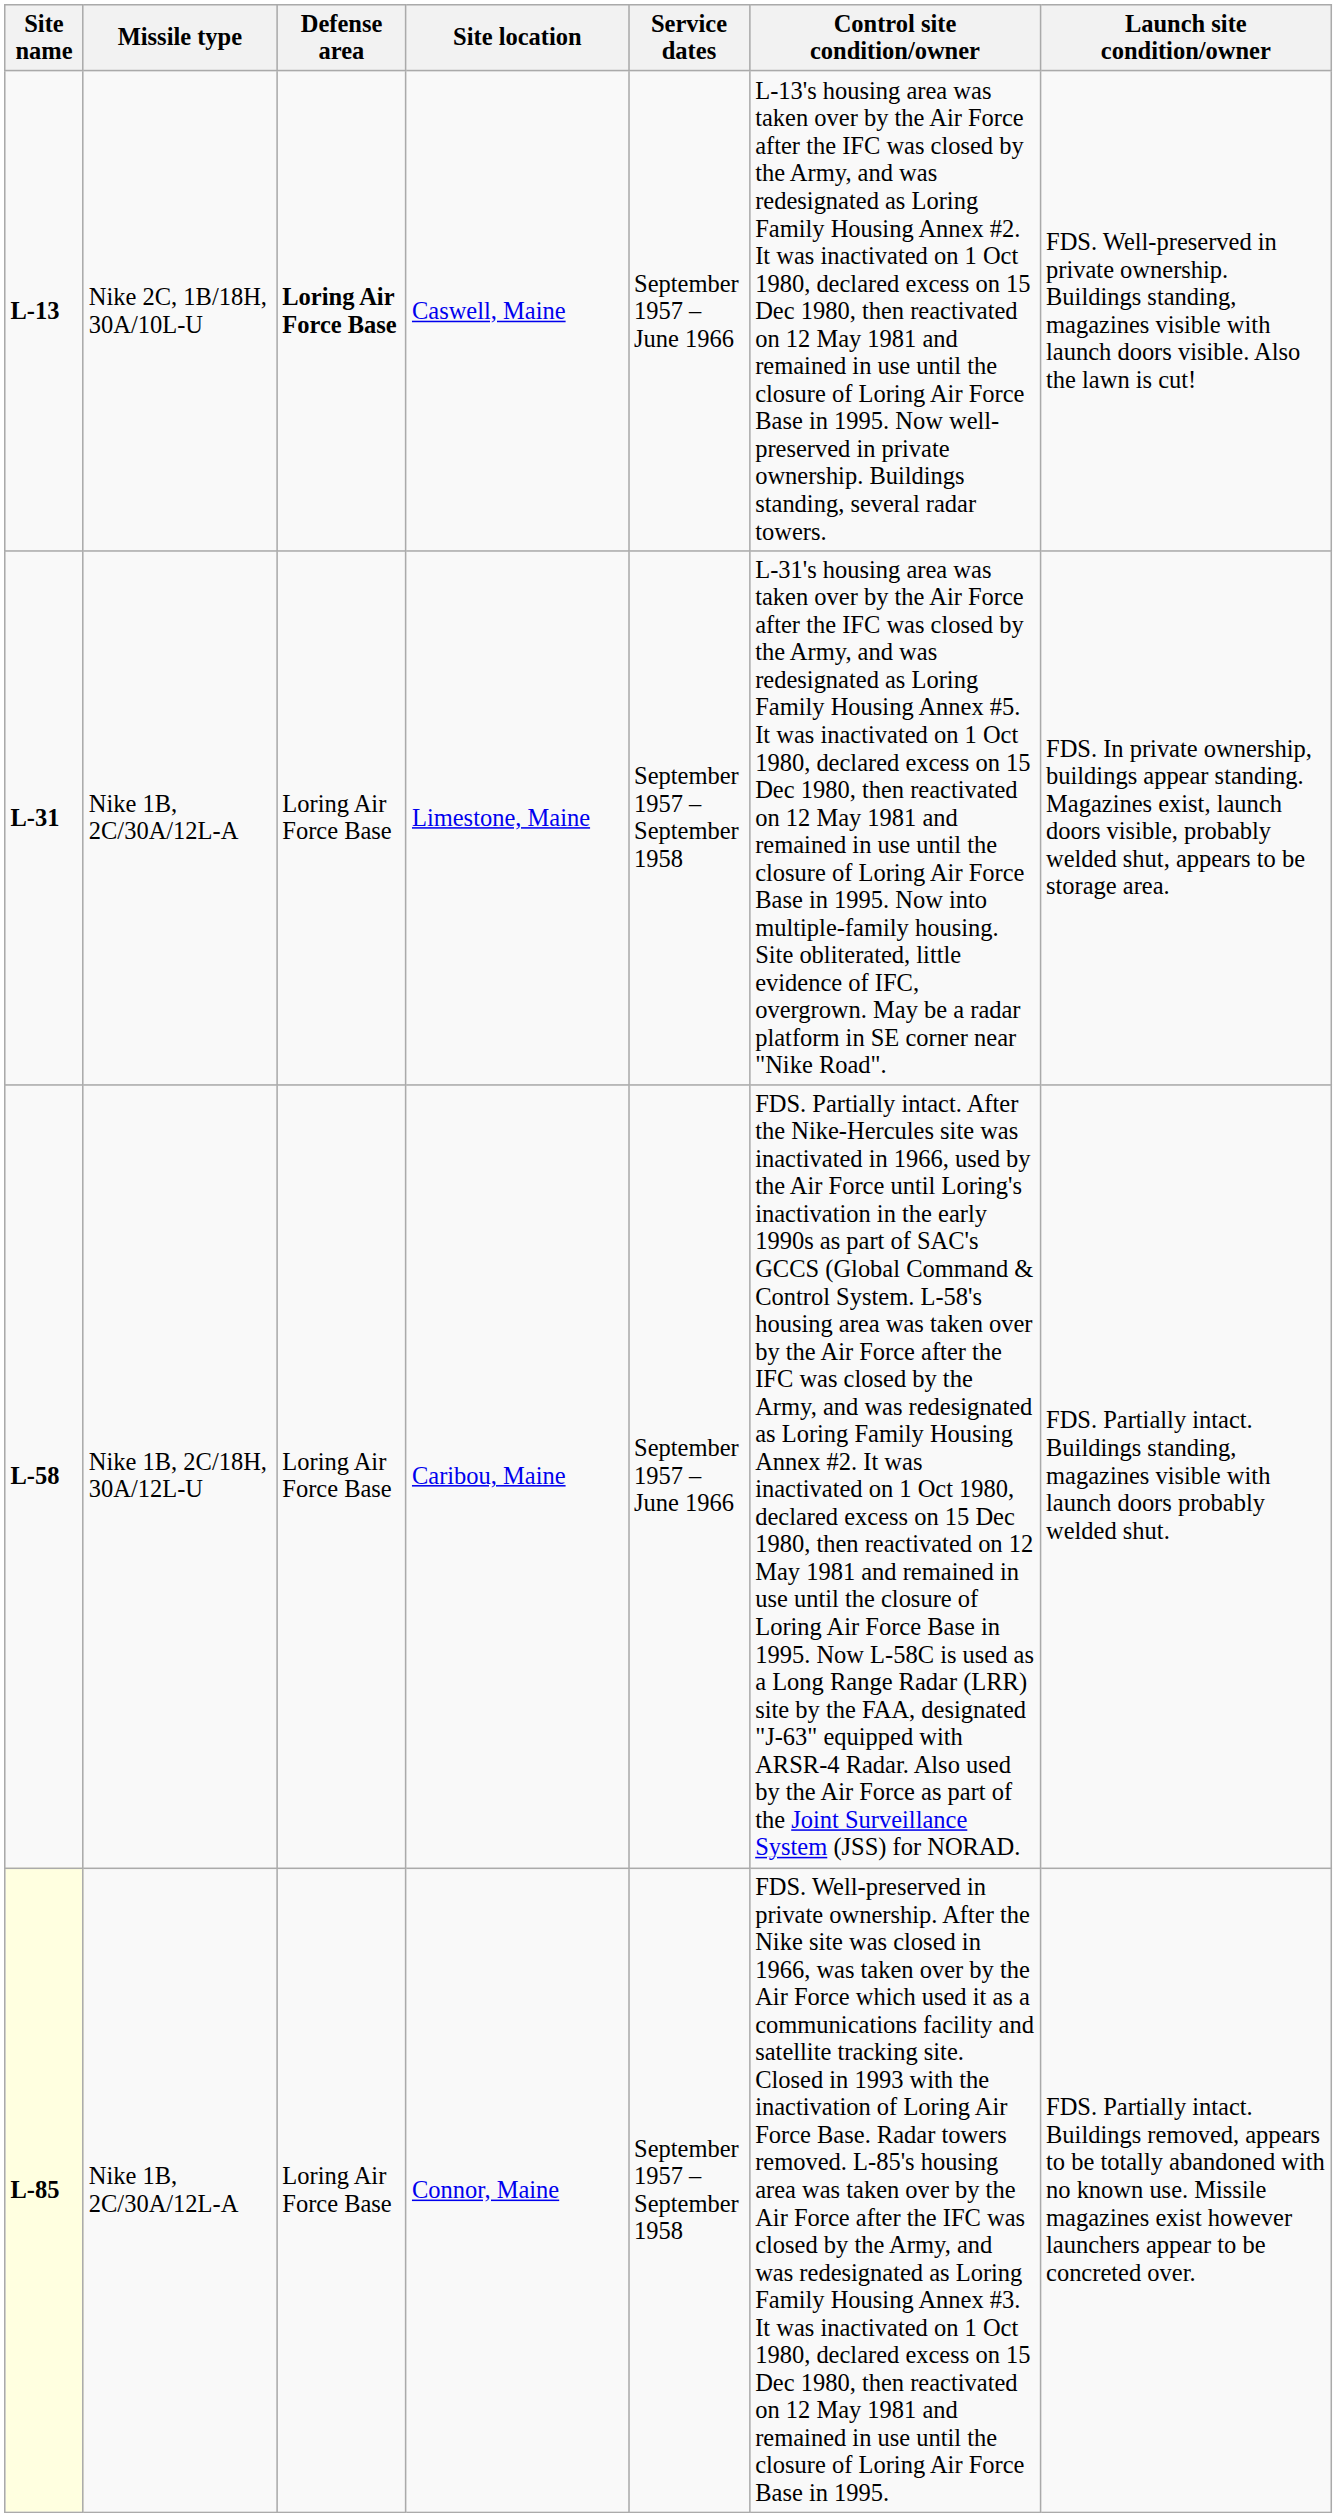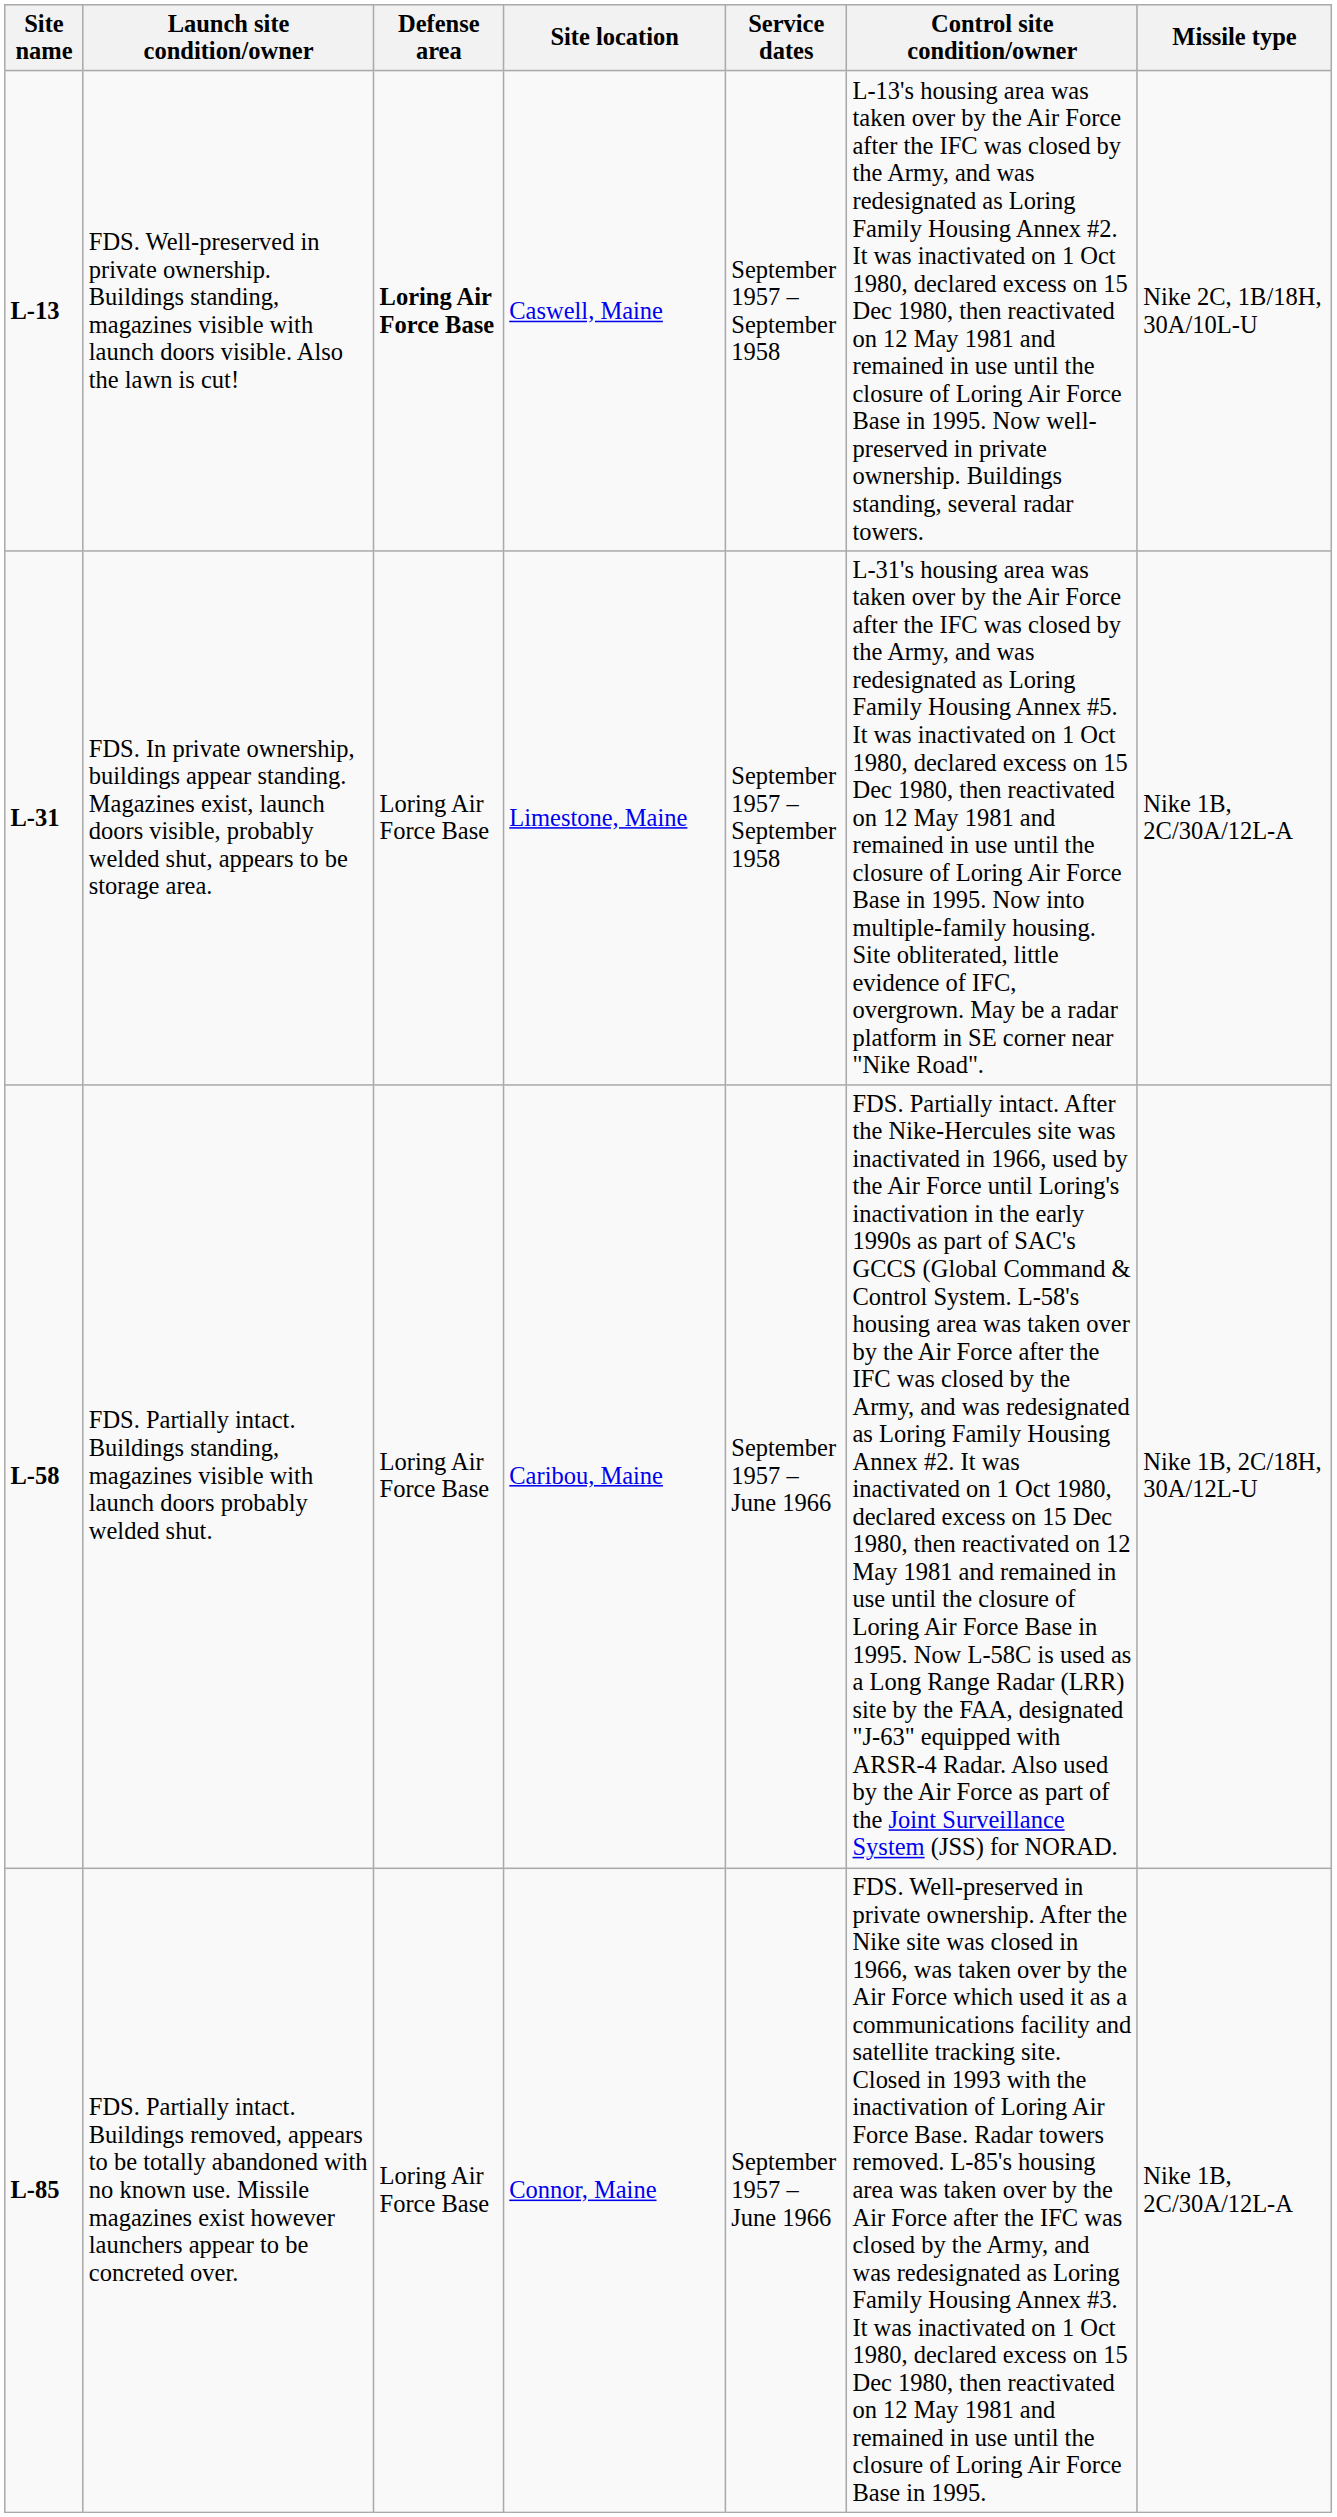 <table class="wikitable sortable">
 <tr>
 <th scope="col" style="width:50px;">Site name</th>
-<th scope="col" style="width:150px;">Missile type</th>
+<th scope="col" style="width:250px;">Launch site condition/owner</th>
 <th scope="col" style="width:100px;">Defense area</th>
 <th scope="col" style="width:200px;">Site location</th>
 <th scope="col" style="width:75px;">Service dates</th>
 <th scope="col" style="width:250px;">Control site condition/owner</th>
-<th scope="col" style="width:250px;">Launch site condition/owner</th>
+<th scope="col" style="width:150px;">Missile type</th>
 </tr>
 <tr>
 <td><strong>L-13</strong></td>
-<td>Nike 2C, 1B/18H, 30A/10L-U</td>
+<td>FDS. Well-preserved in private ownership. Buildings standing, magazines visible with launch doors visible. Also the lawn is cut!<br></td>
 <td><strong>Loring Air Force Base</strong></td>
 <td><a href='#'>Caswell, Maine</a></td>
-<td>September 1957 – June 1966</td>
+<td>September 1957 – September 1958</td>
 <td>L-13's housing area was taken over by the Air Force after the IFC was closed by the Army, and was redesignated as Loring Family Housing Annex #2. It was inactivated on 1 Oct 1980, declared excess on 15 Dec 1980, then reactivated on 12 May 1981 and remained in use until the closure of Loring Air Force Base in 1995. Now well-preserved in private ownership. Buildings standing, several radar towers. <br></td>
-<td>FDS. Well-preserved in private ownership. Buildings standing, magazines visible with launch doors visible. Also the lawn is cut!<br></td>
+<td>Nike 2C, 1B/18H, 30A/10L-U</td>
 </tr>
 <tr>
 <td><strong>L-31</strong></td>
-<td>Nike 1B, 2C/30A/12L-A</td>
+<td>FDS. In private ownership, buildings appear standing. Magazines exist, launch doors visible, probably welded shut, appears to be storage area.<br></td>
 <td>Loring Air Force Base</td>
 <td><a href='#'>Limestone, Maine</a></td>
 <td>September 1957 – September 1958</td>
 <td>L-31's housing area was taken over by the Air Force after the IFC was closed by the Army, and was redesignated as Loring Family Housing Annex #5. It was inactivated on 1 Oct 1980, declared excess on 15 Dec 1980, then reactivated on 12 May 1981 and remained in use until the closure of Loring Air Force Base in 1995. Now into multiple-family housing. Site obliterated, little evidence of IFC, overgrown. May be a radar platform in SE corner near "Nike Road".<br></td>
-<td>FDS. In private ownership, buildings appear standing. Magazines exist, launch doors visible, probably welded shut, appears to be storage area.<br></td>
+<td>Nike 1B, 2C/30A/12L-A</td>
 </tr>
 <tr>
 <td><strong>L-58</strong></td>
-<td>Nike 1B, 2C/18H, 30A/12L-U</td>
+<td>FDS. Partially intact. Buildings standing, magazines visible with launch doors probably welded shut. <br></td>
 <td>Loring Air Force Base</td>
 <td><a href='#'>Caribou, Maine</a></td>
 <td>September 1957 – June 1966</td>
 <td>FDS. Partially intact. After the Nike-Hercules site was inactivated in 1966, used by the Air Force until Loring's inactivation in the early 1990s as part of SAC's GCCS (Global Command & Control System. L-58's housing area was taken over by the Air Force after the IFC was closed by the Army, and was redesignated as Loring Family Housing Annex #2. It was inactivated on 1 Oct 1980, declared excess on 15 Dec 1980, then reactivated on 12 May 1981 and remained in use until the closure of Loring Air Force Base in 1995. Now L-58C is used as a Long Range Radar (LRR) site by the FAA, designated "J-63" equipped with ARSR-4 Radar. Also used by the Air Force as part of the <a href='#'>Joint Surveillance System</a> (JSS) for NORAD.<br></td>
-<td>FDS. Partially intact. Buildings standing, magazines visible with launch doors probably welded shut. <br></td>
+<td>Nike 1B, 2C/18H, 30A/12L-U</td>
 </tr>
 <tr>
-<td style="background: lightyellow;"><strong>L-85</strong></td>
-<td>Nike 1B, 2C/30A/12L-A</td>
+<td><strong>L-85</strong></td>
+<td>FDS. Partially intact. Buildings removed, appears to be totally abandoned with no known use. Missile magazines exist however launchers appear to be concreted over. <br></td>
 <td>Loring Air Force Base</td>
 <td><a href='#'>Connor, Maine</a></td>
-<td>September 1957 – September 1958</td>
+<td>September 1957 – June 1966</td>
 <td>FDS. Well-preserved in private ownership. After the Nike site was closed in 1966, was taken over by the Air Force which used it as a communications facility and satellite tracking site. Closed in 1993 with the inactivation of Loring Air Force Base. Radar towers removed. L-85's housing area was taken over by the Air Force after the IFC was closed by the Army, and was redesignated as Loring Family Housing Annex #3. It was inactivated on 1 Oct 1980, declared excess on 15 Dec 1980, then reactivated on 12 May 1981 and remained in use until the closure of Loring Air Force Base in 1995.<br></td>
-<td>FDS. Partially intact. Buildings removed, appears to be totally abandoned with no known use. Missile magazines exist however launchers appear to be concreted over. <br></td>
+<td>Nike 1B, 2C/30A/12L-A</td>
 </tr>
 </table>
